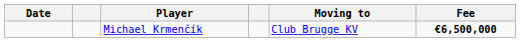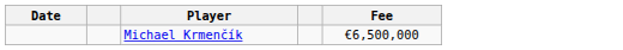 <table class="wikitable sortable">
 <tr>
 <th style="width:80px;">Date</th>
 <th style="width:30px;"></th>
 <th style="width:180px;">Player</th>
 <th style="width:20px;"></th>
-<th style="width:180px;">Moving to</th>
 <th style="width:120px;" class="unsortable">Fee</th>
 </tr>
 <tr>
 <td></td>
 <td align=center></td>
 <td> <a href='#'>Michael Krmenčík</a></td>
 <td align=center></td>
-<td> <a href='#'>Club Brugge KV</a></td>
-<td align=center><strong>€6,500,000</strong></td>
+<td align=center>€6,500,000</td>
 </tr>
 </table>
